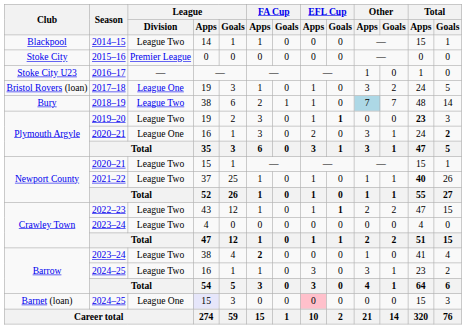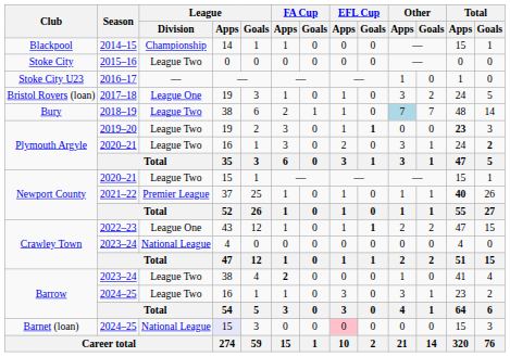 <table class="wikitable" style="text-align: center;">
 <tr>
 <th rowspan="2">Club</th>
 <th rowspan="2">Season</th>
 <th colspan="3">League</th>
 <th colspan="2"><a href='#'>FA Cup</a></th>
 <th colspan="2"><a href='#'>EFL Cup</a></th>
 <th colspan="2">Other</th>
 <th colspan="2">Total</th>
 </tr>
 <tr>
 <th>Division</th>
 <th>Apps</th>
 <th>Goals</th>
 <th>Apps</th>
 <th>Goals</th>
 <th>Apps</th>
 <th>Goals</th>
 <th>Apps</th>
 <th>Goals</th>
 <th>Apps</th>
 <th>Goals</th>
 </tr>
 <tr>
 <td><a href='#'>Blackpool</a></td>
 <td><a href='#'>2014–15</a></td>
-<td>League Two</td>
+<td><a href='#'>Championship</a></td>
 <td>14</td>
 <td>1</td>
 <td>1</td>
 <td>0</td>
 <td>0</td>
 <td>0</td>
 <td colspan=2>—</td>
 <td>15</td>
 <td>1</td>
 </tr>
 <tr>
 <td><a href='#'>Stoke City</a></td>
 <td><a href='#'>2015–16</a></td>
-<td><a href='#'>Premier League</a></td>
+<td>League Two</td>
 <td>0</td>
 <td>0</td>
 <td>0</td>
 <td>0</td>
 <td>0</td>
 <td>0</td>
 <td colspan=2>—</td>
 <td>0</td>
 <td>0</td>
 </tr>
 <tr>
 <td><a href='#'>Stoke City U23</a></td>
 <td><a href='#'>2016–17</a></td>
 <td colspan=1>—</td>
 <td colspan=2>—</td>
 <td colspan=2>—</td>
 <td colspan=2>—</td>
 <td>1</td>
 <td>0</td>
 <td>1</td>
 <td>0</td>
 </tr>
 <tr>
 <td><a href='#'>Bristol Rovers</a> (loan)</td>
 <td><a href='#'>2017–18</a></td>
 <td><a href='#'>League One</a></td>
 <td>19</td>
 <td>3</td>
 <td>1</td>
 <td>0</td>
 <td>1</td>
 <td>0</td>
 <td>3</td>
 <td>2</td>
 <td>24</td>
 <td>5</td>
 </tr>
 <tr>
 <td><a href='#'>Bury</a></td>
 <td><a href='#'>2018–19</a></td>
 <td><a href='#'>League Two</a></td>
 <td>38</td>
 <td>6</td>
 <td>2</td>
 <td>1</td>
 <td>1</td>
 <td>0</td>
 <td style="background: lightblue;">7</td>
 <td>7</td>
 <td>48</td>
 <td>14</td>
 </tr>
 <tr>
 <td rowspan="3"><a href='#'>Plymouth Argyle</a></td>
 <td><a href='#'>2019–20</a></td>
 <td>League Two</td>
 <td>19</td>
 <td>2</td>
 <td>3</td>
 <td>0</td>
 <td>1</td>
 <td><strong>1</strong></td>
 <td>0</td>
 <td>0</td>
 <td><strong>23</strong></td>
 <td>3</td>
 </tr>
 <tr>
 <td><a href='#'>2020–21</a></td>
-<td>League One</td>
+<td>League Two</td>
 <td>16</td>
 <td>1</td>
 <td>3</td>
 <td>0</td>
 <td>2</td>
 <td>0</td>
 <td>3</td>
 <td>1</td>
 <td>24</td>
 <td><strong>2</strong></td>
 </tr>
 <tr>
 <th colspan="2">Total</th>
 <th>35</th>
 <th>3</th>
 <th>6</th>
 <th>0</th>
 <th>3</th>
 <th>1</th>
 <th>3</th>
 <th>1</th>
 <th>47</th>
 <th>5</th>
 </tr>
 <tr>
 <td rowspan="3"><a href='#'>Newport County</a></td>
 <td><a href='#'>2020–21</a></td>
 <td>League Two</td>
 <td>15</td>
 <td>1</td>
 <td colspan=2>—</td>
 <td colspan=2>—</td>
 <td colspan=2>—</td>
 <td>15</td>
 <td>1</td>
 </tr>
 <tr>
 <td><a href='#'>2021–22</a></td>
-<td>League Two</td>
+<td><a href='#'>Premier League</a></td>
 <td>37</td>
 <td>25</td>
 <td>1</td>
 <td>0</td>
 <td>1</td>
 <td>0</td>
 <td>1</td>
 <td>1</td>
 <td><strong>40</strong></td>
 <td>26</td>
 </tr>
 <tr>
 <th colspan="2">Total</th>
 <th>52</th>
 <th>26</th>
 <th>1</th>
 <th>0</th>
 <th>1</th>
 <th>0</th>
 <th>1</th>
 <th>1</th>
 <th>55</th>
 <th>27</th>
 </tr>
 <tr>
 <td rowspan="3"><a href='#'>Crawley Town</a></td>
 <td><a href='#'>2022–23</a></td>
-<td>League Two</td>
+<td>League One</td>
 <td>43</td>
 <td>12</td>
 <td>1</td>
 <td>0</td>
 <td>1</td>
 <td><strong>1</strong></td>
 <td>2</td>
 <td>2</td>
 <td>47</td>
 <td>15</td>
 </tr>
 <tr>
 <td><a href='#'>2023–24</a></td>
-<td>League Two</td>
+<td><a href='#'>National League</a></td>
 <td>4</td>
 <td>0</td>
 <td>0</td>
 <td>0</td>
 <td>0</td>
 <td>0</td>
 <td>0</td>
 <td>0</td>
 <td>4</td>
 <td>0</td>
 </tr>
 <tr>
 <th colspan="2">Total</th>
 <th>47</th>
 <th>12</th>
 <th>1</th>
 <th>0</th>
 <th>1</th>
 <th>1</th>
 <th>2</th>
 <th>2</th>
 <th>51</th>
 <th>15</th>
 </tr>
 <tr>
 <td rowspan="3"><a href='#'>Barrow</a></td>
 <td><a href='#'>2023–24</a></td>
 <td>League Two</td>
 <td>38</td>
 <td>4</td>
 <td><strong>2</strong></td>
 <td>0</td>
 <td>0</td>
 <td>0</td>
 <td>1</td>
 <td>0</td>
 <td>41</td>
 <td>4</td>
 </tr>
 <tr>
 <td><a href='#'>2024–25</a></td>
 <td>League Two</td>
 <td>16</td>
 <td>1</td>
 <td>1</td>
 <td>0</td>
 <td>3</td>
 <td>0</td>
 <td>3</td>
 <td>1</td>
 <td>23</td>
 <td>2</td>
 </tr>
 <tr>
 <th colspan="2">Total</th>
 <th>54</th>
 <th>5</th>
 <th>3</th>
 <th>0</th>
 <th>3</th>
 <th>0</th>
 <th>4</th>
 <th>1</th>
 <th>64</th>
 <th>6</th>
 </tr>
 <tr>
 <td rowspan="1"><a href='#'>Barnet</a> (loan)</td>
 <td><a href='#'>2024–25</a></td>
-<td>League One</td>
+<td><a href='#'>National League</a></td>
 <td style="background: lavender;">15</td>
 <td>3</td>
 <td>0</td>
 <td>0</td>
 <td style="background: pink;">0</td>
 <td>0</td>
 <td>0</td>
 <td>0</td>
 <td>15</td>
 <td>3</td>
 </tr>
 <tr>
 <th colspan="3">Career total</th>
 <th>274</th>
 <th>59</th>
 <th>15</th>
 <th>1</th>
 <th>10</th>
 <th>2</th>
 <th>21</th>
 <th>14</th>
 <th>320</th>
 <th>76</th>
 </tr>
 </table>
